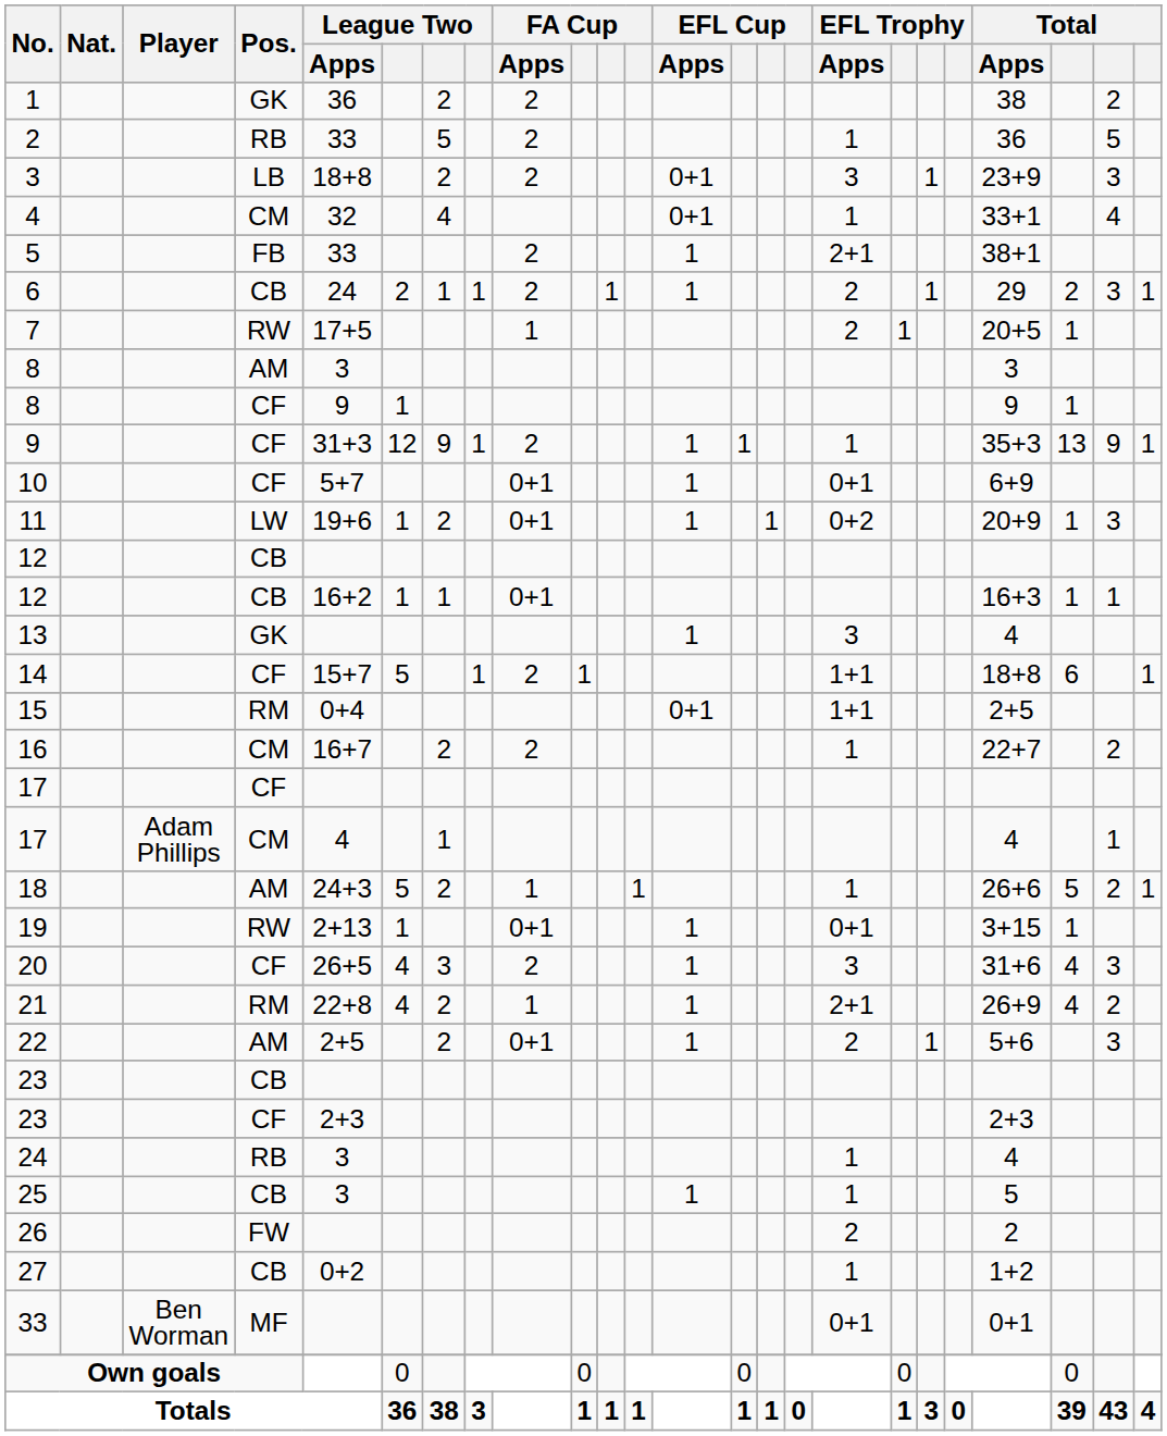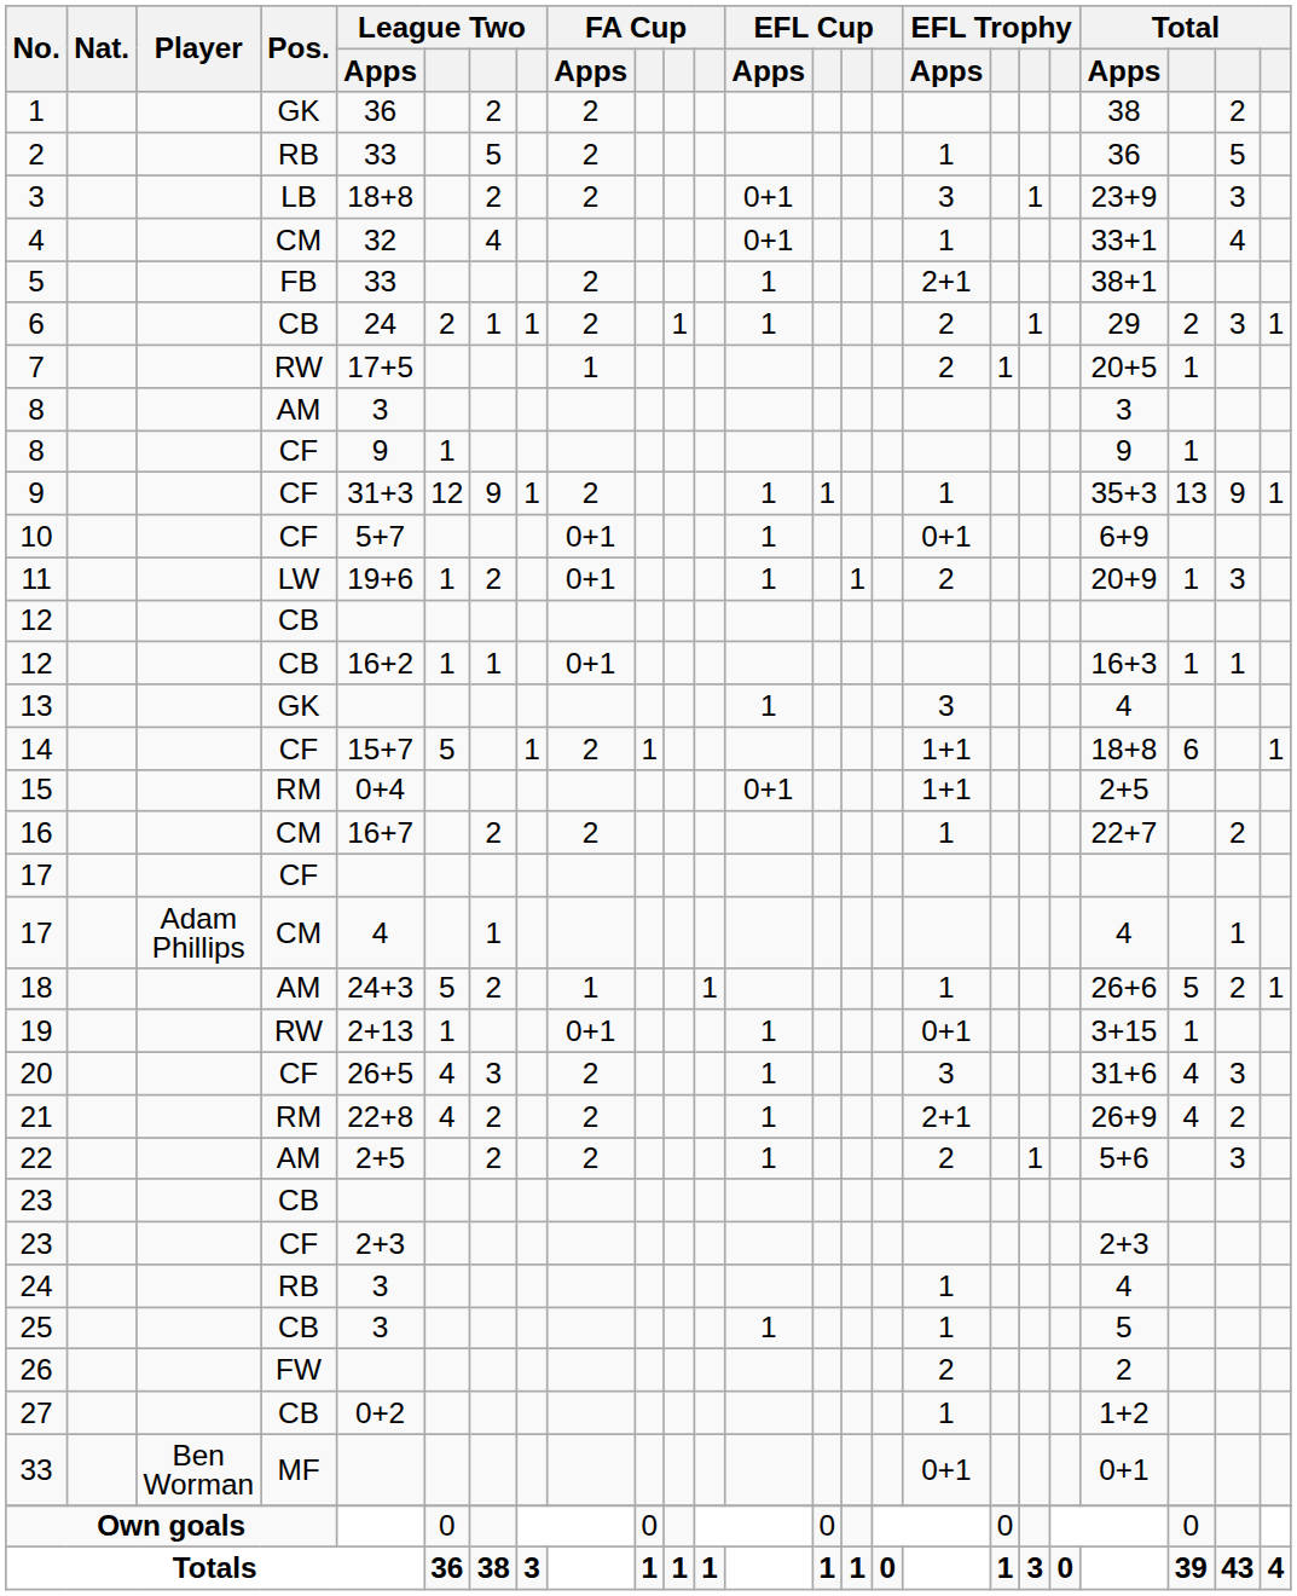 <table class="wikitable sortable alternance"  style="font-size:90%; text-align:center; line-height:14px; width:100%;">
 <tr>
 <th rowspan="2" style="width:10px;">No.</th>
 <th rowspan="2" style="width:10px;">Nat.</th>
 <th rowspan="2" scope="col" style="width:155px;">Player</th>
 <th rowspan="2" style="width:10px;">Pos.</th>
 <th colspan="4">League Two</th>
 <th colspan="4">FA Cup</th>
 <th colspan="4">EFL Cup</th>
 <th colspan="4">EFL Trophy</th>
 <th colspan="4">Total</th>
 </tr>
 <tr style="text-align:center;">
 <th width=40>Apps</th>
 <th width=40></th>
 <th width=40></th>
 <th width=40></th>
 <th width=40>Apps</th>
 <th width=40></th>
 <th width=40></th>
 <th width=40></th>
 <th width=40>Apps</th>
 <th width=40></th>
 <th width=40></th>
 <th width=40></th>
 <th width=40>Apps</th>
 <th width=40></th>
 <th width=40></th>
 <th width=40></th>
 <th width=40>Apps</th>
 <th width=40></th>
 <th width=40></th>
 <th width=40></th>
 </tr>
 <tr>
 <td>1</td>
 <td></td>
 <td sortname></td>
 <td>GK</td>
 <td>36</td>
 <td></td>
 <td>2</td>
 <td></td>
 <td>2</td>
 <td></td>
 <td></td>
 <td></td>
 <td></td>
 <td></td>
 <td></td>
 <td></td>
 <td></td>
 <td></td>
 <td></td>
 <td></td>
 <td>38</td>
 <td></td>
 <td>2</td>
 <td></td>
 </tr>
 <tr>
 <td>2</td>
 <td></td>
 <td></td>
 <td>RB</td>
 <td>33</td>
 <td></td>
 <td>5</td>
 <td></td>
 <td>2</td>
 <td></td>
 <td></td>
 <td></td>
 <td></td>
 <td></td>
 <td></td>
 <td></td>
 <td>1</td>
 <td></td>
 <td></td>
 <td></td>
 <td>36</td>
 <td></td>
 <td>5</td>
 <td></td>
 </tr>
 <tr>
 <td>3</td>
 <td></td>
 <td></td>
 <td>LB</td>
 <td>18+8</td>
 <td></td>
 <td>2</td>
 <td></td>
 <td>2</td>
 <td></td>
 <td></td>
 <td></td>
 <td>0+1</td>
 <td></td>
 <td></td>
 <td></td>
 <td>3</td>
 <td></td>
 <td>1</td>
 <td></td>
 <td>23+9</td>
 <td></td>
 <td>3</td>
 <td></td>
 </tr>
 <tr>
 <td>4</td>
 <td></td>
 <td></td>
 <td>CM</td>
 <td>32</td>
 <td></td>
 <td>4</td>
 <td></td>
 <td></td>
 <td></td>
 <td></td>
 <td></td>
 <td>0+1</td>
 <td></td>
 <td></td>
 <td></td>
 <td>1</td>
 <td></td>
 <td></td>
 <td></td>
 <td>33+1</td>
 <td></td>
 <td>4</td>
 <td></td>
 </tr>
 <tr>
 <td>5</td>
 <td></td>
 <td></td>
 <td>FB</td>
 <td>33</td>
 <td></td>
 <td></td>
 <td></td>
 <td>2</td>
 <td></td>
 <td></td>
 <td></td>
 <td>1</td>
 <td></td>
 <td></td>
 <td></td>
 <td>2+1</td>
 <td></td>
 <td></td>
 <td></td>
 <td>38+1</td>
 <td></td>
 <td></td>
 <td></td>
 </tr>
 <tr>
 <td>6</td>
 <td></td>
 <td></td>
 <td>CB</td>
 <td>24</td>
 <td>2</td>
 <td>1</td>
 <td>1</td>
 <td>2</td>
 <td></td>
 <td>1</td>
 <td></td>
 <td>1</td>
 <td></td>
 <td></td>
 <td></td>
 <td>2</td>
 <td></td>
 <td>1</td>
 <td></td>
 <td>29</td>
 <td>2</td>
 <td>3</td>
 <td>1</td>
 </tr>
 <tr>
 <td>7</td>
 <td></td>
 <td></td>
 <td>RW</td>
 <td>17+5</td>
 <td></td>
 <td></td>
 <td></td>
 <td>1</td>
 <td></td>
 <td></td>
 <td></td>
 <td></td>
 <td></td>
 <td></td>
 <td></td>
 <td>2</td>
 <td>1</td>
 <td></td>
 <td></td>
 <td>20+5</td>
 <td>1</td>
 <td></td>
 <td></td>
 </tr>
 <tr>
 <td>8</td>
 <td></td>
 <td></td>
 <td>AM</td>
 <td>3</td>
 <td></td>
 <td></td>
 <td></td>
 <td></td>
 <td></td>
 <td></td>
 <td></td>
 <td></td>
 <td></td>
 <td></td>
 <td></td>
 <td></td>
 <td></td>
 <td></td>
 <td></td>
 <td>3</td>
 <td></td>
 <td></td>
 <td></td>
 </tr>
 <tr>
 <td>8</td>
 <td></td>
 <td></td>
 <td>CF</td>
 <td>9</td>
 <td>1</td>
 <td></td>
 <td></td>
 <td></td>
 <td></td>
 <td></td>
 <td></td>
 <td></td>
 <td></td>
 <td></td>
 <td></td>
 <td></td>
 <td></td>
 <td></td>
 <td></td>
 <td>9</td>
 <td>1</td>
 <td></td>
 <td></td>
 </tr>
 <tr>
 <td>9</td>
 <td></td>
 <td></td>
 <td>CF</td>
 <td>31+3</td>
 <td>12</td>
 <td>9</td>
 <td>1</td>
 <td>2</td>
 <td></td>
 <td></td>
 <td></td>
 <td>1</td>
 <td>1</td>
 <td></td>
 <td></td>
 <td>1</td>
 <td></td>
 <td></td>
 <td></td>
 <td>35+3</td>
 <td>13</td>
 <td>9</td>
 <td>1</td>
 </tr>
 <tr>
 <td>10</td>
 <td></td>
 <td></td>
 <td>CF</td>
 <td>5+7</td>
 <td></td>
 <td></td>
 <td></td>
 <td>0+1</td>
 <td></td>
 <td></td>
 <td></td>
 <td>1</td>
 <td></td>
 <td></td>
 <td></td>
 <td>0+1</td>
 <td></td>
 <td></td>
 <td></td>
 <td>6+9</td>
 <td></td>
 <td></td>
 <td></td>
 </tr>
 <tr>
 <td>11</td>
 <td></td>
 <td></td>
 <td>LW</td>
 <td>19+6</td>
 <td>1</td>
 <td>2</td>
 <td></td>
 <td>0+1</td>
 <td></td>
 <td></td>
 <td></td>
 <td>1</td>
 <td></td>
 <td>1</td>
 <td></td>
-<td>0+2</td>
+<td>2</td>
 <td></td>
 <td></td>
 <td></td>
 <td>20+9</td>
 <td>1</td>
 <td>3</td>
 <td></td>
 </tr>
 <tr>
 <td>12</td>
 <td></td>
 <td></td>
 <td>CB</td>
 <td></td>
 <td></td>
 <td></td>
 <td></td>
 <td></td>
 <td></td>
 <td></td>
 <td></td>
 <td></td>
 <td></td>
 <td></td>
 <td></td>
 <td></td>
 <td></td>
 <td></td>
 <td></td>
 <td></td>
 <td></td>
 <td></td>
 <td></td>
 </tr>
 <tr>
 <td>12</td>
 <td></td>
 <td></td>
 <td>CB</td>
 <td>16+2</td>
 <td>1</td>
 <td>1</td>
 <td></td>
 <td>0+1</td>
 <td></td>
 <td></td>
 <td></td>
 <td></td>
 <td></td>
 <td></td>
 <td></td>
 <td></td>
 <td></td>
 <td></td>
 <td></td>
 <td>16+3</td>
 <td>1</td>
 <td>1</td>
 <td></td>
 </tr>
 <tr>
 <td>13</td>
 <td></td>
 <td></td>
 <td>GK</td>
 <td></td>
 <td></td>
 <td></td>
 <td></td>
 <td></td>
 <td></td>
 <td></td>
 <td></td>
 <td>1</td>
 <td></td>
 <td></td>
 <td></td>
 <td>3</td>
 <td></td>
 <td></td>
 <td></td>
 <td>4</td>
 <td></td>
 <td></td>
 <td></td>
 </tr>
 <tr>
 <td>14</td>
 <td></td>
 <td></td>
 <td>CF</td>
 <td>15+7</td>
 <td>5</td>
 <td></td>
 <td>1</td>
 <td>2</td>
 <td>1</td>
 <td></td>
 <td></td>
 <td></td>
 <td></td>
 <td></td>
 <td></td>
 <td>1+1</td>
 <td></td>
 <td></td>
 <td></td>
 <td>18+8</td>
 <td>6</td>
 <td></td>
 <td>1</td>
 </tr>
 <tr>
 <td>15</td>
 <td></td>
 <td></td>
 <td>RM</td>
 <td>0+4</td>
 <td></td>
 <td></td>
 <td></td>
 <td></td>
 <td></td>
 <td></td>
 <td></td>
 <td>0+1</td>
 <td></td>
 <td></td>
 <td></td>
 <td>1+1</td>
 <td></td>
 <td></td>
 <td></td>
 <td>2+5</td>
 <td></td>
 <td></td>
 <td></td>
 </tr>
 <tr>
 <td>16</td>
 <td></td>
 <td></td>
 <td>CM</td>
 <td>16+7</td>
 <td></td>
 <td>2</td>
 <td></td>
 <td>2</td>
 <td></td>
 <td></td>
 <td></td>
 <td></td>
 <td></td>
 <td></td>
 <td></td>
 <td>1</td>
 <td></td>
 <td></td>
 <td></td>
 <td>22+7</td>
 <td></td>
 <td>2</td>
 <td></td>
 </tr>
 <tr>
 <td>17</td>
 <td></td>
 <td></td>
 <td>CF</td>
 <td></td>
 <td></td>
 <td></td>
 <td></td>
 <td></td>
 <td></td>
 <td></td>
 <td></td>
 <td></td>
 <td></td>
 <td></td>
 <td></td>
 <td></td>
 <td></td>
 <td></td>
 <td></td>
 <td></td>
 <td></td>
 <td></td>
 <td></td>
 </tr>
 <tr>
 <td>17</td>
 <td></td>
 <td sortname>Adam Phillips</td>
 <td>CM</td>
 <td>4</td>
 <td></td>
 <td>1</td>
 <td></td>
 <td></td>
 <td></td>
 <td></td>
 <td></td>
 <td></td>
 <td></td>
 <td></td>
 <td></td>
 <td></td>
 <td></td>
 <td></td>
 <td></td>
 <td>4</td>
 <td></td>
 <td>1</td>
 <td></td>
 </tr>
 <tr>
 <td>18</td>
 <td></td>
 <td></td>
 <td>AM</td>
 <td>24+3</td>
 <td>5</td>
 <td>2</td>
 <td></td>
 <td>1</td>
 <td></td>
 <td></td>
 <td>1</td>
 <td></td>
 <td></td>
 <td></td>
 <td></td>
 <td>1</td>
 <td></td>
 <td></td>
 <td></td>
 <td>26+6</td>
 <td>5</td>
 <td>2</td>
 <td>1</td>
 </tr>
 <tr>
 <td>19</td>
 <td></td>
 <td></td>
 <td>RW</td>
 <td>2+13</td>
 <td>1</td>
 <td></td>
 <td></td>
 <td>0+1</td>
 <td></td>
 <td></td>
 <td></td>
 <td>1</td>
 <td></td>
 <td></td>
 <td></td>
 <td>0+1</td>
 <td></td>
 <td></td>
 <td></td>
 <td>3+15</td>
 <td>1</td>
 <td></td>
 <td></td>
 </tr>
 <tr>
 <td>20</td>
 <td></td>
 <td></td>
 <td>CF</td>
 <td>26+5</td>
 <td>4</td>
 <td>3</td>
 <td></td>
 <td>2</td>
 <td></td>
 <td></td>
 <td></td>
 <td>1</td>
 <td></td>
 <td></td>
 <td></td>
 <td>3</td>
 <td></td>
 <td></td>
 <td></td>
 <td>31+6</td>
 <td>4</td>
 <td>3</td>
 <td></td>
 </tr>
 <tr>
 <td>21</td>
 <td></td>
 <td></td>
 <td>RM</td>
 <td>22+8</td>
 <td>4</td>
 <td>2</td>
 <td></td>
-<td>1</td>
+<td>2</td>
 <td></td>
 <td></td>
 <td></td>
 <td>1</td>
 <td></td>
 <td></td>
 <td></td>
 <td>2+1</td>
 <td></td>
 <td></td>
 <td></td>
 <td>26+9</td>
 <td>4</td>
 <td>2</td>
 <td></td>
 </tr>
 <tr>
 <td>22</td>
 <td></td>
 <td></td>
 <td>AM</td>
 <td>2+5</td>
 <td></td>
 <td>2</td>
 <td></td>
-<td>0+1</td>
+<td>2</td>
 <td></td>
 <td></td>
 <td></td>
 <td>1</td>
 <td></td>
 <td></td>
 <td></td>
 <td>2</td>
 <td></td>
 <td>1</td>
 <td></td>
 <td>5+6</td>
 <td></td>
 <td>3</td>
 <td></td>
 </tr>
 <tr>
 <td>23</td>
 <td></td>
 <td></td>
 <td>CB</td>
 <td></td>
 <td></td>
 <td></td>
 <td></td>
 <td></td>
 <td></td>
 <td></td>
 <td></td>
 <td></td>
 <td></td>
 <td></td>
 <td></td>
 <td></td>
 <td></td>
 <td></td>
 <td></td>
 <td></td>
 <td></td>
 <td></td>
 <td></td>
 </tr>
 <tr>
 <td>23</td>
 <td></td>
 <td></td>
 <td>CF</td>
 <td>2+3</td>
 <td></td>
 <td></td>
 <td></td>
 <td></td>
 <td></td>
 <td></td>
 <td></td>
 <td></td>
 <td></td>
 <td></td>
 <td></td>
 <td></td>
 <td></td>
 <td></td>
 <td></td>
 <td>2+3</td>
 <td></td>
 <td></td>
 <td></td>
 </tr>
 <tr>
 <td>24</td>
 <td></td>
 <td></td>
 <td>RB</td>
 <td>3</td>
 <td></td>
 <td></td>
 <td></td>
 <td></td>
 <td></td>
 <td></td>
 <td></td>
 <td></td>
 <td></td>
 <td></td>
 <td></td>
 <td>1</td>
 <td></td>
 <td></td>
 <td></td>
 <td>4</td>
 <td></td>
 <td></td>
 <td></td>
 </tr>
 <tr>
 <td>25</td>
 <td></td>
 <td></td>
 <td>CB</td>
 <td>3</td>
 <td></td>
 <td></td>
 <td></td>
 <td></td>
 <td></td>
 <td></td>
 <td></td>
 <td>1</td>
 <td></td>
 <td></td>
 <td></td>
 <td>1</td>
 <td></td>
 <td></td>
 <td></td>
 <td>5</td>
 <td></td>
 <td></td>
 <td></td>
 </tr>
 <tr>
 <td>26</td>
 <td></td>
 <td></td>
 <td>FW</td>
 <td></td>
 <td></td>
 <td></td>
 <td></td>
 <td></td>
 <td></td>
 <td></td>
 <td></td>
 <td></td>
 <td></td>
 <td></td>
 <td></td>
 <td>2</td>
 <td></td>
 <td></td>
 <td></td>
 <td>2</td>
 <td></td>
 <td></td>
 <td></td>
 </tr>
 <tr>
 <td>27</td>
 <td></td>
 <td></td>
 <td>CB</td>
 <td>0+2</td>
 <td></td>
 <td></td>
 <td></td>
 <td></td>
 <td></td>
 <td></td>
 <td></td>
 <td></td>
 <td></td>
 <td></td>
 <td></td>
 <td>1</td>
 <td></td>
 <td></td>
 <td></td>
 <td>1+2</td>
 <td></td>
 <td></td>
 <td></td>
 </tr>
 <tr>
 <td>33</td>
 <td></td>
 <td sortname>Ben Worman</td>
 <td>MF</td>
 <td></td>
 <td></td>
 <td></td>
 <td></td>
 <td></td>
 <td></td>
 <td></td>
 <td></td>
 <td></td>
 <td></td>
 <td></td>
 <td></td>
 <td>0+1</td>
 <td></td>
 <td></td>
 <td></td>
 <td>0+1</td>
 <td></td>
 <td></td>
 <td></td>
 </tr>
 <tr>
 </tr>
 <tr class="sortbottom">
 <td colspan="4"><strong>Own goals</strong></td>
 <td ! style="background:white; text-align: center;"></td>
 <td>0</td>
 <td></td>
 <td ! colspan="2" style="background:white; text-align: center;"></td>
 <td>0</td>
 <td></td>
 <td ! colspan="2" style="background:white; text-align: center;"></td>
 <td>0</td>
 <td></td>
 <td ! colspan="2" style="background:white; text-align: center;"></td>
 <td>0</td>
 <td></td>
 <td ! colspan="2" style="background:white; text-align: center;"></td>
 <td>0</td>
 <td></td>
 <td ! colspan="2" style="background:white; text-align: center;"></td>
 </tr>
 <tr class="sortbottom">
 <td colspan="5"  style="background:white; text-align: center;"><strong>Totals</strong></td>
 <td><strong>36</strong></td>
 <td><strong>38</strong></td>
 <td><strong>3</strong></td>
 <td ! rowspan="2" style="background:white; text-align: center;"></td>
 <td><strong>1</strong></td>
 <td><strong>1</strong></td>
 <td><strong>1</strong></td>
 <td ! rowspan="2" style="background:white; text-align: center;"></td>
 <td><strong>1</strong></td>
 <td><strong>1</strong></td>
 <td><strong>0</strong></td>
 <td ! rowspan="2" style="background:white; text-align: center;"></td>
 <td><strong>1</strong></td>
 <td><strong>3</strong></td>
 <td><strong>0</strong></td>
 <td ! rowspan="2" style="background:white; text-align: center;"></td>
 <td><strong>39</strong></td>
 <td><strong>43</strong></td>
 <td><strong>4</strong></td>
 </tr>
 </table>
